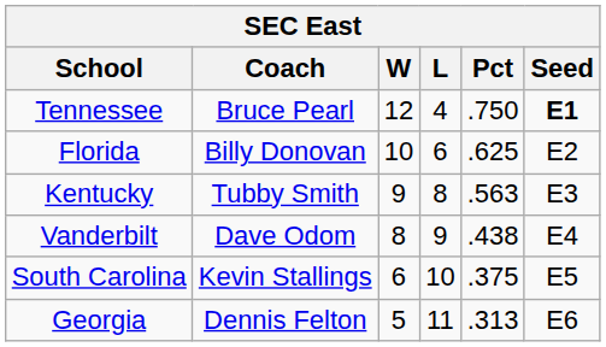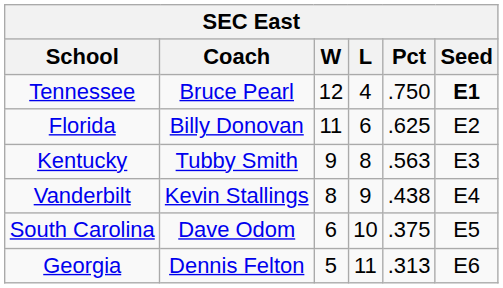 <table class="wikitable" style="text-align:center">
 <tr>
 <th colspan="6">SEC East</th>
 </tr>
 <tr>
 <th>School</th>
 <th>Coach</th>
 <th>W</th>
 <th>L</th>
 <th>Pct</th>
 <th>Seed</th>
 </tr>
 <tr>
 <td><a href='#'>Tennessee</a></td>
 <td><a href='#'>Bruce Pearl</a></td>
 <td>12</td>
 <td>4</td>
 <td>.750</td>
 <td><strong>E1</strong></td>
 </tr>
 <tr>
 <td><a href='#'>Florida</a></td>
 <td><a href='#'>Billy Donovan</a></td>
-<td>10</td>
+<td>11</td>
 <td>6</td>
 <td>.625</td>
 <td>E2</td>
 </tr>
 <tr>
 <td><a href='#'>Kentucky</a></td>
 <td><a href='#'>Tubby Smith</a></td>
 <td>9</td>
 <td>8</td>
 <td>.563</td>
 <td>E3</td>
 </tr>
 <tr>
 <td><a href='#'>Vanderbilt</a></td>
-<td><a href='#'>Dave Odom</a></td>
+<td><a href='#'>Kevin Stallings</a></td>
 <td>8</td>
 <td>9</td>
 <td>.438</td>
 <td>E4</td>
 </tr>
 <tr>
 <td><a href='#'>South Carolina</a></td>
-<td><a href='#'>Kevin Stallings</a></td>
+<td><a href='#'>Dave Odom</a></td>
 <td>6</td>
 <td>10</td>
 <td>.375</td>
 <td>E5</td>
 </tr>
 <tr>
 <td><a href='#'>Georgia</a></td>
 <td><a href='#'>Dennis Felton</a></td>
 <td>5</td>
 <td>11</td>
 <td>.313</td>
 <td>E6</td>
 </tr>
 </table>
